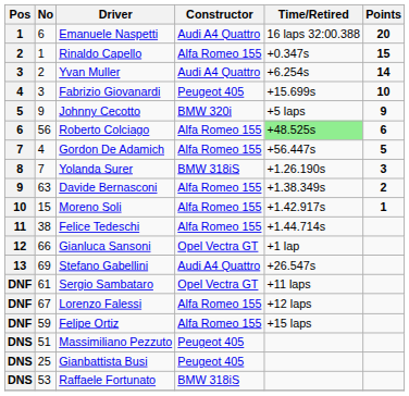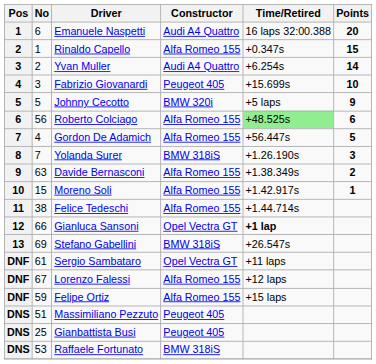 <table class="wikitable" style="font-size: 80%;">
 <tr>
 <th>Pos</th>
 <th>No</th>
 <th>Driver</th>
 <th>Constructor</th>
 <th>Time/Retired</th>
 <th>Points</th>
 </tr>
 <tr>
 <th>1</th>
 <td>6</td>
 <td> <a href='#'>Emanuele Naspetti</a></td>
 <td><a href='#'>Audi A4 Quattro</a></td>
 <td>16 laps 32:00.388</td>
 <td align=center><strong>20</strong></td>
 </tr>
 <tr>
 <th>2</th>
 <td>1</td>
 <td> <a href='#'>Rinaldo Capello</a></td>
 <td><a href='#'>Alfa Romeo 155</a></td>
 <td>+0.347s</td>
 <td align=center><strong>15</strong></td>
 </tr>
 <tr>
 <th>3</th>
 <td>2</td>
 <td> <a href='#'>Yvan Muller</a></td>
 <td><a href='#'>Audi A4 Quattro</a></td>
 <td>+6.254s</td>
 <td align=center><strong>14</strong></td>
 </tr>
 <tr>
 <th>4</th>
 <td>3</td>
 <td> <a href='#'>Fabrizio Giovanardi</a></td>
 <td><a href='#'>Peugeot 405</a></td>
 <td>+15.699s</td>
 <td align=center><strong>10</strong></td>
 </tr>
 <tr>
 <th>5</th>
-<td>9</td>
+<td>5</td>
 <td> <a href='#'>Johnny Cecotto</a></td>
 <td><a href='#'>BMW 320i</a></td>
 <td>+5 laps</td>
 <td align=center><strong>9</strong></td>
 </tr>
 <tr>
 <th>6</th>
 <td>56</td>
 <td> <a href='#'>Roberto Colciago</a></td>
 <td><a href='#'>Alfa Romeo 155</a></td>
 <td style="background: lightgreen;">+48.525s</td>
 <td align=center><strong>6</strong></td>
 </tr>
 <tr>
 <th>7</th>
 <td>4</td>
 <td> <a href='#'>Gordon De Adamich</a></td>
 <td><a href='#'>Alfa Romeo 155</a></td>
 <td>+56.447s</td>
 <td align=center><strong>5</strong></td>
 </tr>
 <tr>
 <th>8</th>
 <td>7</td>
 <td> <a href='#'>Yolanda Surer</a></td>
 <td><a href='#'>BMW 318iS</a></td>
 <td>+1.26.190s</td>
 <td align=center><strong>3</strong></td>
 </tr>
 <tr>
 <th>9</th>
 <td>63</td>
 <td> <a href='#'>Davide Bernasconi</a></td>
 <td><a href='#'>Alfa Romeo 155</a></td>
 <td>+1.38.349s</td>
 <td align=center><strong>2</strong></td>
 </tr>
 <tr>
 <th>10</th>
 <td>15</td>
 <td> <a href='#'>Moreno Soli</a></td>
 <td><a href='#'>Alfa Romeo 155</a></td>
 <td>+1.42.917s</td>
 <td align=center><strong>1</strong></td>
 </tr>
 <tr>
 <th>11</th>
 <td>38</td>
 <td> <a href='#'>Felice Tedeschi</a></td>
 <td><a href='#'>Alfa Romeo 155</a></td>
 <td>+1.44.714s</td>
 <td></td>
 </tr>
 <tr>
 <th>12</th>
 <td>66</td>
 <td> <a href='#'>Gianluca Sansoni</a></td>
 <td><a href='#'> Opel Vectra GT</a></td>
-<td>+1 lap</td>
+<td><strong>+1 lap</strong></td>
 <td></td>
 </tr>
 <tr>
 <th>13</th>
 <td>69</td>
 <td> <a href='#'>Stefano Gabellini</a></td>
-<td><a href='#'>Audi A4 Quattro</a></td>
+<td><a href='#'>BMW 318iS</a></td>
 <td>+26.547s</td>
 <td></td>
 </tr>
 <tr>
 <th>DNF</th>
 <td>61</td>
 <td> <a href='#'>Sergio Sambataro</a></td>
 <td><a href='#'> Opel Vectra GT</a></td>
 <td>+11 laps</td>
 <td></td>
 </tr>
 <tr>
 <th>DNF</th>
 <td>67</td>
 <td> <a href='#'>Lorenzo Falessi</a></td>
 <td><a href='#'>Alfa Romeo 155</a></td>
 <td>+12 laps</td>
 <td></td>
 </tr>
 <tr>
 <th>DNF</th>
 <td>59</td>
 <td> <a href='#'>Felipe Ortiz</a></td>
 <td><a href='#'>Alfa Romeo 155</a></td>
 <td>+15 laps</td>
 <td></td>
 </tr>
 <tr>
 <th>DNS</th>
 <td>51</td>
 <td> <a href='#'>Massimiliano Pezzuto</a></td>
 <td><a href='#'>Peugeot 405</a></td>
 <td></td>
 <td></td>
 </tr>
 <tr>
 <th>DNS</th>
 <td>25</td>
 <td> <a href='#'>Gianbattista Busi</a></td>
 <td><a href='#'>Peugeot 405</a></td>
 <td></td>
 <td></td>
 </tr>
 <tr>
 <th>DNS</th>
 <td>53</td>
 <td> <a href='#'>Raffaele Fortunato</a></td>
 <td><a href='#'>BMW 318iS</a></td>
 <td></td>
 <td></td>
 </tr>
 <tr>
 </tr>
 </table>
